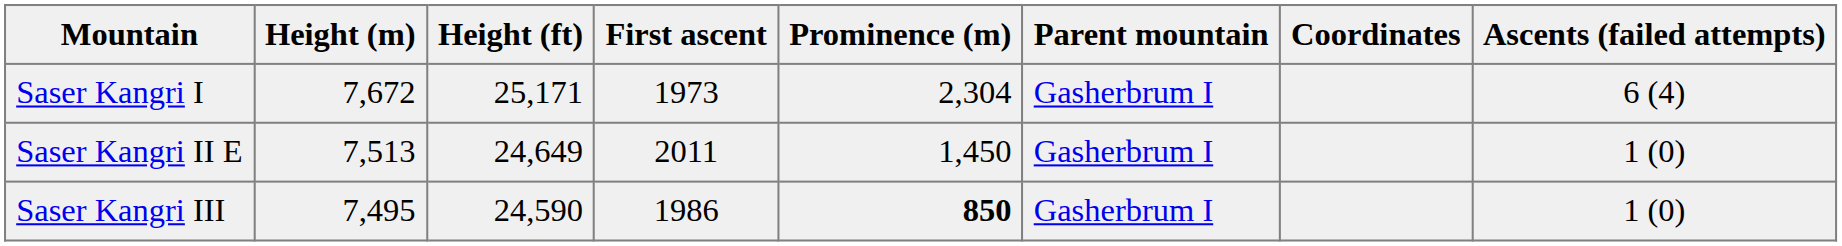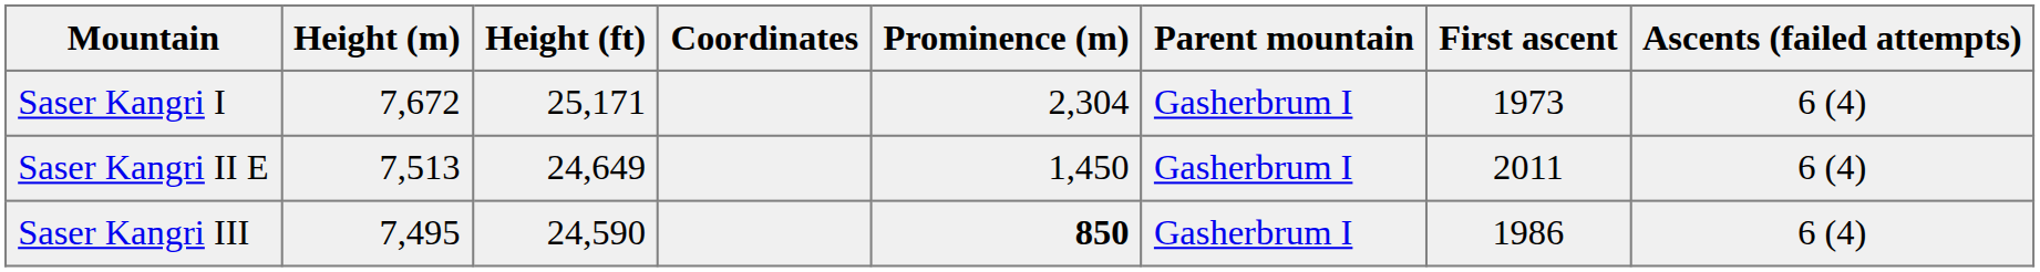 <table border=1 cellspacing=0 cellpadding=5 style="border-collapse: collapse; background:#f0f0f0;">
 <tr>
 <th>Mountain</th>
 <th>Height (m)</th>
 <th>Height (ft)</th>
-<th>First ascent</th>
+<th>Coordinates</th>
 <th>Prominence (m)</th>
 <th>Parent mountain</th>
-<th>Coordinates</th>
+<th>First ascent</th>
 <th>Ascents (failed attempts)</th>
 </tr>
 <tr>
 <td><a href='#'>Saser Kangri</a> I</td>
 <td align=right>7,672</td>
 <td align=right>25,171</td>
-<td align=middle>1973</td>
+<td></td>
 <td align=right>2,304</td>
 <td><a href='#'>Gasherbrum I</a></td>
-<td></td>
+<td align=middle>1973</td>
 <td align=middle>6 (4)</td>
 </tr>
 <tr>
 <td><a href='#'>Saser Kangri</a> II E</td>
 <td align=right>7,513</td>
 <td align=right>24,649</td>
-<td align=middle>2011</td>
+<td></td>
 <td align=right>1,450</td>
 <td><a href='#'>Gasherbrum I</a></td>
-<td></td>
-<td align=middle>1 (0)</td>
+<td align=middle>2011</td>
+<td align=middle>6 (4)</td>
 </tr>
 <tr>
 <td><a href='#'>Saser Kangri</a> III</td>
 <td align=right>7,495</td>
 <td align=right>24,590</td>
-<td align=middle>1986</td>
+<td></td>
 <td align=right><strong>850</strong></td>
 <td><a href='#'>Gasherbrum I</a></td>
-<td></td>
-<td align=middle>1 (0)</td>
+<td align=middle>1986</td>
+<td align=middle>6 (4)</td>
 </tr>
 </table>
